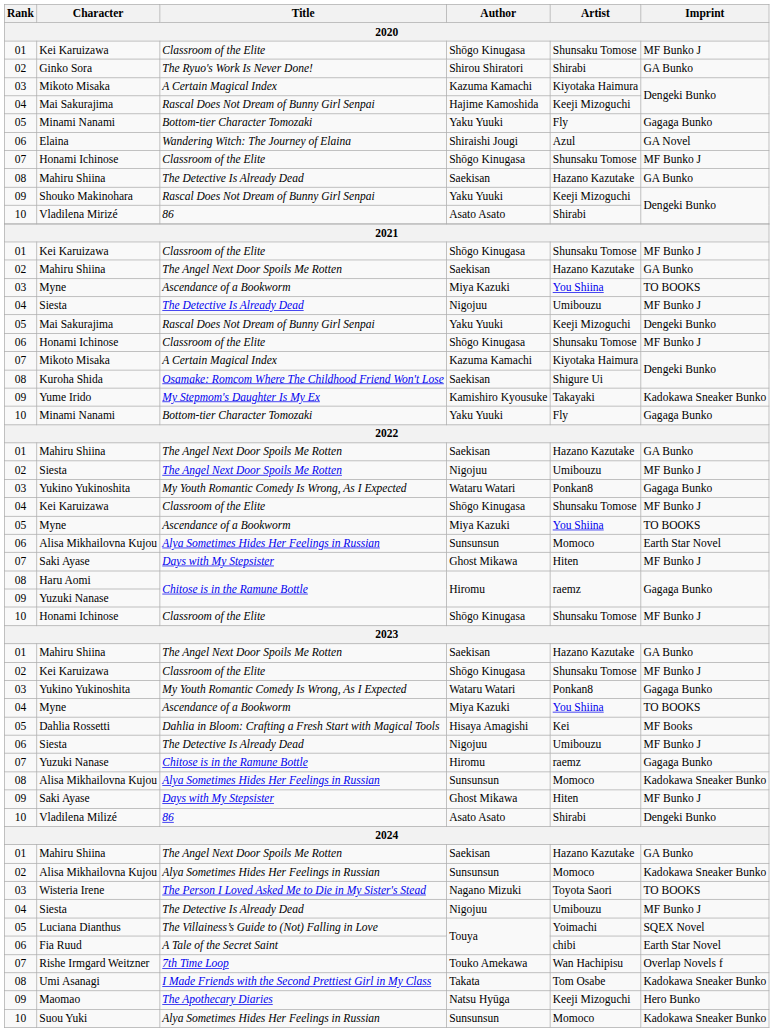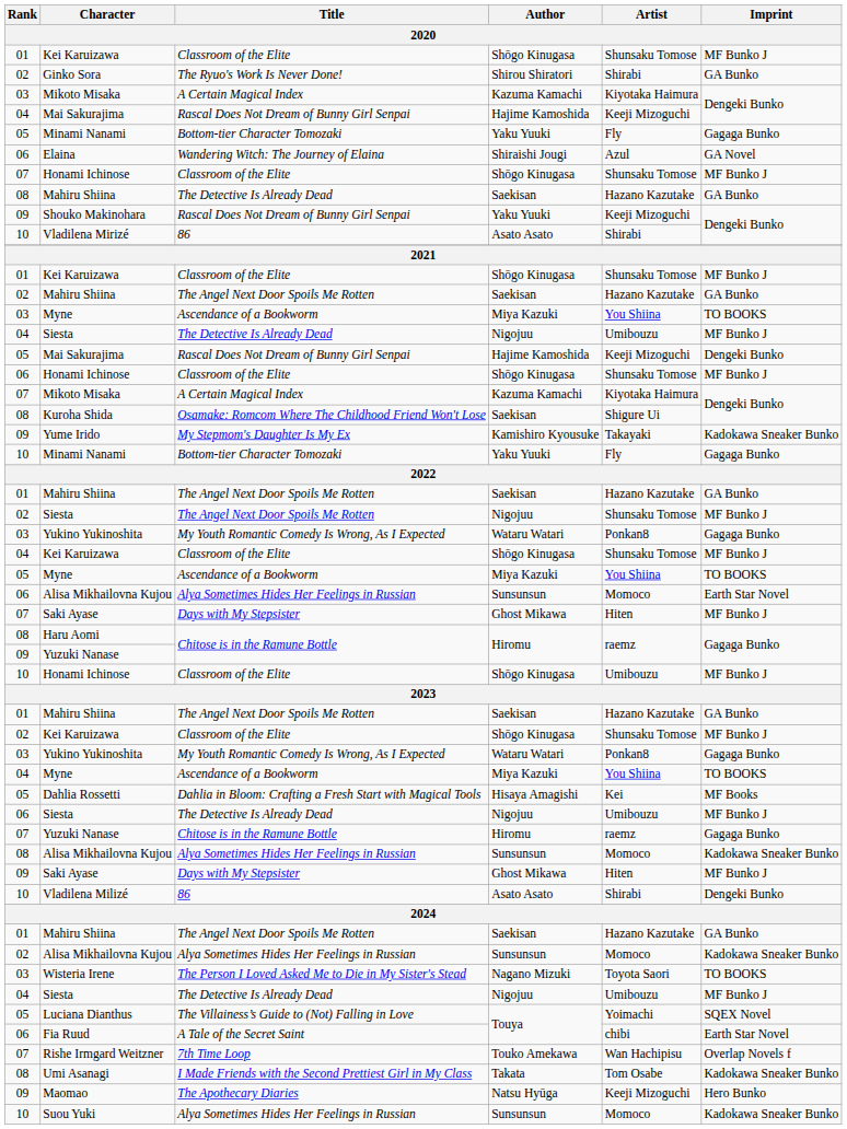 <table class="wikitable">
 <tr>
 <th>Rank</th>
 <th>Character</th>
 <th>Title</th>
 <th>Author</th>
 <th>Artist</th>
 <th>Imprint</th>
 </tr>
 <tr>
 <th colspan="6">2020</th>
 </tr>
 <tr>
 <td align="center">01</td>
 <td>Kei Karuizawa</td>
 <td><em>Classroom of the Elite</em></td>
 <td>Shōgo Kinugasa</td>
 <td>Shunsaku Tomose</td>
 <td>MF Bunko J</td>
 </tr>
 <tr>
 <td align="center">02</td>
 <td>Ginko Sora</td>
 <td><em>The Ryuo's Work Is Never Done!</em></td>
 <td>Shirou Shiratori</td>
 <td>Shirabi</td>
 <td>GA Bunko</td>
 </tr>
 <tr>
 <td align="center">03</td>
 <td>Mikoto Misaka</td>
 <td><em>A Certain Magical Index</em></td>
 <td>Kazuma Kamachi</td>
 <td>Kiyotaka Haimura</td>
 <td rowspan="2">Dengeki Bunko</td>
 </tr>
 <tr>
 <td align="center">04</td>
 <td>Mai Sakurajima</td>
 <td><em>Rascal Does Not Dream of Bunny Girl Senpai</em></td>
 <td>Hajime Kamoshida</td>
 <td>Keeji Mizoguchi</td>
 </tr>
 <tr>
 <td align="center">05</td>
 <td>Minami Nanami</td>
 <td><em>Bottom-tier Character Tomozaki</em></td>
 <td>Yaku Yuuki</td>
 <td>Fly</td>
 <td>Gagaga Bunko</td>
 </tr>
 <tr>
 <td align="center">06</td>
 <td>Elaina</td>
 <td><em>Wandering Witch: The Journey of Elaina</em></td>
 <td>Shiraishi Jougi</td>
 <td>Azul</td>
 <td>GA Novel</td>
 </tr>
 <tr>
 <td align="center">07</td>
 <td>Honami Ichinose</td>
 <td><em>Classroom of the Elite</em></td>
 <td>Shōgo Kinugasa</td>
 <td>Shunsaku Tomose</td>
 <td>MF Bunko J</td>
 </tr>
 <tr>
 <td align="center">08</td>
 <td>Mahiru Shiina</td>
 <td><em>The Detective Is Already Dead</em></td>
 <td>Saekisan</td>
 <td>Hazano Kazutake</td>
 <td>GA Bunko</td>
 </tr>
 <tr>
 <td align="center">09</td>
 <td>Shouko Makinohara</td>
 <td><em>Rascal Does Not Dream of Bunny Girl Senpai</em></td>
 <td>Yaku Yuuki</td>
 <td>Keeji Mizoguchi</td>
 <td rowspan="2">Dengeki Bunko</td>
 </tr>
 <tr>
 <td align="center">10</td>
 <td>Vladilena Mirizé</td>
 <td><em>86</em></td>
 <td>Asato Asato</td>
 <td>Shirabi</td>
 </tr>
 <tr>
 </tr>
 <tr>
 <th colspan="6">2021</th>
 </tr>
 <tr>
 <td align="center">01</td>
 <td>Kei Karuizawa</td>
 <td><em>Classroom of the Elite</em></td>
 <td>Shōgo Kinugasa</td>
 <td>Shunsaku Tomose</td>
 <td>MF Bunko J</td>
 </tr>
 <tr>
 <td align="center">02</td>
 <td>Mahiru Shiina</td>
 <td><em>The Angel Next Door Spoils Me Rotten</em></td>
 <td>Saekisan</td>
 <td>Hazano Kazutake</td>
 <td>GA Bunko</td>
 </tr>
 <tr>
 <td align="center">03</td>
 <td>Myne</td>
 <td><em>Ascendance of a Bookworm</em></td>
 <td>Miya Kazuki</td>
 <td><a href='#'>You Shiina</a></td>
 <td>TO BOOKS</td>
 </tr>
 <tr>
 <td align="center">04</td>
 <td>Siesta</td>
 <td><em><a href='#'>The Detective Is Already Dead</a></em></td>
 <td>Nigojuu</td>
 <td>Umibouzu</td>
 <td>MF Bunko J</td>
 </tr>
 <tr>
 <td align="center">05</td>
 <td>Mai Sakurajima</td>
 <td><em>Rascal Does Not Dream of Bunny Girl Senpai</em></td>
-<td>Yaku Yuuki</td>
+<td>Hajime Kamoshida</td>
 <td>Keeji Mizoguchi</td>
 <td>Dengeki Bunko</td>
 </tr>
 <tr>
 <td align="center">06</td>
 <td>Honami Ichinose</td>
 <td><em>Classroom of the Elite</em></td>
 <td>Shōgo Kinugasa</td>
 <td>Shunsaku Tomose</td>
 <td>MF Bunko J</td>
 </tr>
 <tr>
 <td align="center">07</td>
 <td>Mikoto Misaka</td>
 <td><em>A Certain Magical Index</em></td>
 <td>Kazuma Kamachi</td>
 <td>Kiyotaka Haimura</td>
 <td rowspan="2">Dengeki Bunko</td>
 </tr>
 <tr>
 <td align="center">08</td>
 <td>Kuroha Shida</td>
 <td><em><a href='#'>Osamake: Romcom Where The Childhood Friend Won't Lose</a></em></td>
 <td>Saekisan</td>
 <td>Shigure Ui</td>
 </tr>
 <tr>
 <td align="center">09</td>
 <td>Yume Irido</td>
 <td><em><a href='#'>My Stepmom's Daughter Is My Ex</a></em></td>
 <td>Kamishiro Kyousuke</td>
 <td>Takayaki</td>
 <td>Kadokawa Sneaker Bunko</td>
 </tr>
 <tr>
 <td align="center">10</td>
 <td>Minami Nanami</td>
 <td><em>Bottom-tier Character Tomozaki</em></td>
 <td>Yaku Yuuki</td>
 <td>Fly</td>
 <td>Gagaga Bunko</td>
 </tr>
 <tr>
 <th colspan="6">2022</th>
 </tr>
 <tr>
 <td align="center">01</td>
 <td>Mahiru Shiina</td>
 <td><em>The Angel Next Door Spoils Me Rotten</em></td>
 <td>Saekisan</td>
 <td>Hazano Kazutake</td>
 <td>GA Bunko</td>
 </tr>
 <tr>
 <td align="center">02</td>
 <td>Siesta</td>
 <td><em><a href='#'>The Angel Next Door Spoils Me Rotten</a></em></td>
 <td>Nigojuu</td>
-<td>Umibouzu</td>
+<td>Shunsaku Tomose</td>
 <td>MF Bunko J</td>
 </tr>
 <tr>
 <td align="center">03</td>
 <td>Yukino Yukinoshita</td>
 <td><em>My Youth Romantic Comedy Is Wrong, As I Expected</em></td>
 <td>Wataru Watari</td>
 <td>Ponkan8</td>
 <td>Gagaga Bunko</td>
 </tr>
 <tr>
 <td align="center">04</td>
 <td>Kei Karuizawa</td>
 <td><em>Classroom of the Elite</em></td>
 <td>Shōgo Kinugasa</td>
 <td>Shunsaku Tomose</td>
 <td>MF Bunko J</td>
 </tr>
 <tr>
 <td align="center">05</td>
 <td>Myne</td>
 <td><em>Ascendance of a Bookworm</em></td>
 <td>Miya Kazuki</td>
 <td><a href='#'>You Shiina</a></td>
 <td>TO BOOKS</td>
 </tr>
 <tr>
 <td align="center">06</td>
 <td>Alisa Mikhailovna Kujou</td>
 <td><em><a href='#'>Alya Sometimes Hides Her Feelings in Russian</a></em></td>
 <td>Sunsunsun</td>
 <td>Momoco</td>
 <td>Earth Star Novel</td>
 </tr>
 <tr>
 <td align="center">07</td>
 <td>Saki Ayase</td>
 <td><em><a href='#'>Days with My Stepsister</a></em></td>
 <td>Ghost Mikawa</td>
 <td>Hiten</td>
 <td>MF Bunko J</td>
 </tr>
 <tr>
 <td align="center">08</td>
 <td>Haru Aomi</td>
 <td rowspan="2"><em><a href='#'>Chitose is in the Ramune Bottle</a></em></td>
 <td rowspan="2">Hiromu</td>
 <td rowspan="2">raemz</td>
 <td rowspan="2">Gagaga Bunko</td>
 </tr>
 <tr>
 <td align="center">09</td>
 <td>Yuzuki Nanase</td>
 </tr>
 <tr>
 <td align="center">10</td>
 <td>Honami Ichinose</td>
 <td><em>Classroom of the Elite</em></td>
 <td>Shōgo Kinugasa</td>
-<td>Shunsaku Tomose</td>
+<td>Umibouzu</td>
 <td>MF Bunko J</td>
 </tr>
 <tr>
 <th colspan="6">2023</th>
 </tr>
 <tr>
 <td align="center">01</td>
 <td>Mahiru Shiina</td>
 <td><em>The Angel Next Door Spoils Me Rotten</em></td>
 <td>Saekisan</td>
 <td>Hazano Kazutake</td>
 <td>GA Bunko</td>
 </tr>
 <tr>
 <td align="center">02</td>
 <td>Kei Karuizawa</td>
 <td><em>Classroom of the Elite</em></td>
 <td>Shōgo Kinugasa</td>
 <td>Shunsaku Tomose</td>
 <td>MF Bunko J</td>
 </tr>
 <tr>
 <td align="center">03</td>
 <td>Yukino Yukinoshita</td>
 <td><em>My Youth Romantic Comedy Is Wrong, As I Expected</em></td>
 <td>Wataru Watari</td>
 <td>Ponkan8</td>
 <td>Gagaga Bunko</td>
 </tr>
 <tr>
 <td align="center">04</td>
 <td>Myne</td>
 <td><em>Ascendance of a Bookworm</em></td>
 <td>Miya Kazuki</td>
 <td><a href='#'>You Shiina</a></td>
 <td>TO BOOKS</td>
 </tr>
 <tr>
 <td align="center">05</td>
 <td>Dahlia Rossetti</td>
 <td><em>Dahlia in Bloom: Crafting a Fresh Start with Magical Tools</em></td>
 <td>Hisaya Amagishi</td>
 <td>Kei</td>
 <td>MF Books</td>
 </tr>
 <tr>
 <td align="center">06</td>
 <td>Siesta</td>
 <td><em>The Detective Is Already Dead</em></td>
 <td>Nigojuu</td>
 <td>Umibouzu</td>
 <td>MF Bunko J</td>
 </tr>
 <tr>
 <td align="center">07</td>
 <td>Yuzuki Nanase</td>
 <td><em><a href='#'>Chitose is in the Ramune Bottle</a></em></td>
 <td>Hiromu</td>
 <td>raemz</td>
 <td>Gagaga Bunko</td>
 </tr>
 <tr>
 <td align="center">08</td>
 <td>Alisa Mikhailovna Kujou</td>
 <td><em><a href='#'>Alya Sometimes Hides Her Feelings in Russian</a></em></td>
 <td>Sunsunsun</td>
 <td>Momoco</td>
 <td>Kadokawa Sneaker Bunko</td>
 </tr>
 <tr>
 <td align="center">09</td>
 <td>Saki Ayase</td>
 <td><em><a href='#'>Days with My Stepsister</a></em></td>
 <td>Ghost Mikawa</td>
 <td>Hiten</td>
 <td>MF Bunko J</td>
 </tr>
 <tr>
 <td align="center">10</td>
 <td>Vladilena Milizé</td>
 <td><em><a href='#'>86</a></em></td>
 <td>Asato Asato</td>
 <td>Shirabi</td>
 <td>Dengeki Bunko</td>
 </tr>
 <tr>
 <th colspan="6">2024</th>
 </tr>
 <tr>
 <td align="center">01</td>
 <td>Mahiru Shiina</td>
 <td><em>The Angel Next Door Spoils Me Rotten</em></td>
 <td>Saekisan</td>
 <td>Hazano Kazutake</td>
 <td>GA Bunko</td>
 </tr>
 <tr>
 <td align="center">02</td>
 <td>Alisa Mikhailovna Kujou</td>
 <td><em>Alya Sometimes Hides Her Feelings in Russian</em></td>
 <td>Sunsunsun</td>
 <td>Momoco</td>
 <td>Kadokawa Sneaker Bunko</td>
 </tr>
 <tr>
 <td align="center">03</td>
 <td>Wisteria Irene</td>
 <td><em><a href='#'>The Person I Loved Asked Me to Die in My Sister's Stead</a></em></td>
 <td>Nagano Mizuki</td>
 <td>Toyota Saori</td>
 <td>TO BOOKS</td>
 </tr>
 <tr>
 <td align="center">04</td>
 <td>Siesta</td>
 <td><em>The Detective Is Already Dead</em></td>
 <td>Nigojuu</td>
 <td>Umibouzu</td>
 <td>MF Bunko J</td>
 </tr>
 <tr>
 <td align="center">05</td>
 <td>Luciana Dianthus</td>
 <td><em>The Villainess’s Guide to (Not) Falling in Love</em></td>
 <td rowspan="2">Touya</td>
 <td>Yoimachi</td>
 <td>SQEX Novel</td>
 </tr>
 <tr>
 <td align="center">06</td>
 <td>Fia Ruud</td>
 <td><em>A Tale of the Secret Saint</em></td>
 <td>chibi</td>
 <td>Earth Star Novel</td>
 </tr>
 <tr>
 <td align="center">07</td>
 <td>Rishe Irmgard Weitzner</td>
 <td><em><a href='#'>7th Time Loop</a></em></td>
 <td>Touko Amekawa</td>
 <td>Wan Hachipisu</td>
 <td>Overlap Novels f</td>
 </tr>
 <tr>
 <td align="center">08</td>
 <td>Umi Asanagi</td>
 <td><em><a href='#'>I Made Friends with the Second Prettiest Girl in My Class</a></em></td>
 <td>Takata</td>
 <td>Tom Osabe</td>
 <td>Kadokawa Sneaker Bunko</td>
 </tr>
 <tr>
 <td align="center">09</td>
 <td>Maomao</td>
 <td><em><a href='#'>The Apothecary Diaries</a></em></td>
 <td>Natsu Hyūga</td>
 <td>Keeji Mizoguchi</td>
 <td>Hero Bunko</td>
 </tr>
 <tr>
 <td align="center">10</td>
 <td>Suou Yuki</td>
 <td><em>Alya Sometimes Hides Her Feelings in Russian</em></td>
 <td>Sunsunsun</td>
 <td>Momoco</td>
 <td>Kadokawa Sneaker Bunko</td>
 </tr>
 </table>
